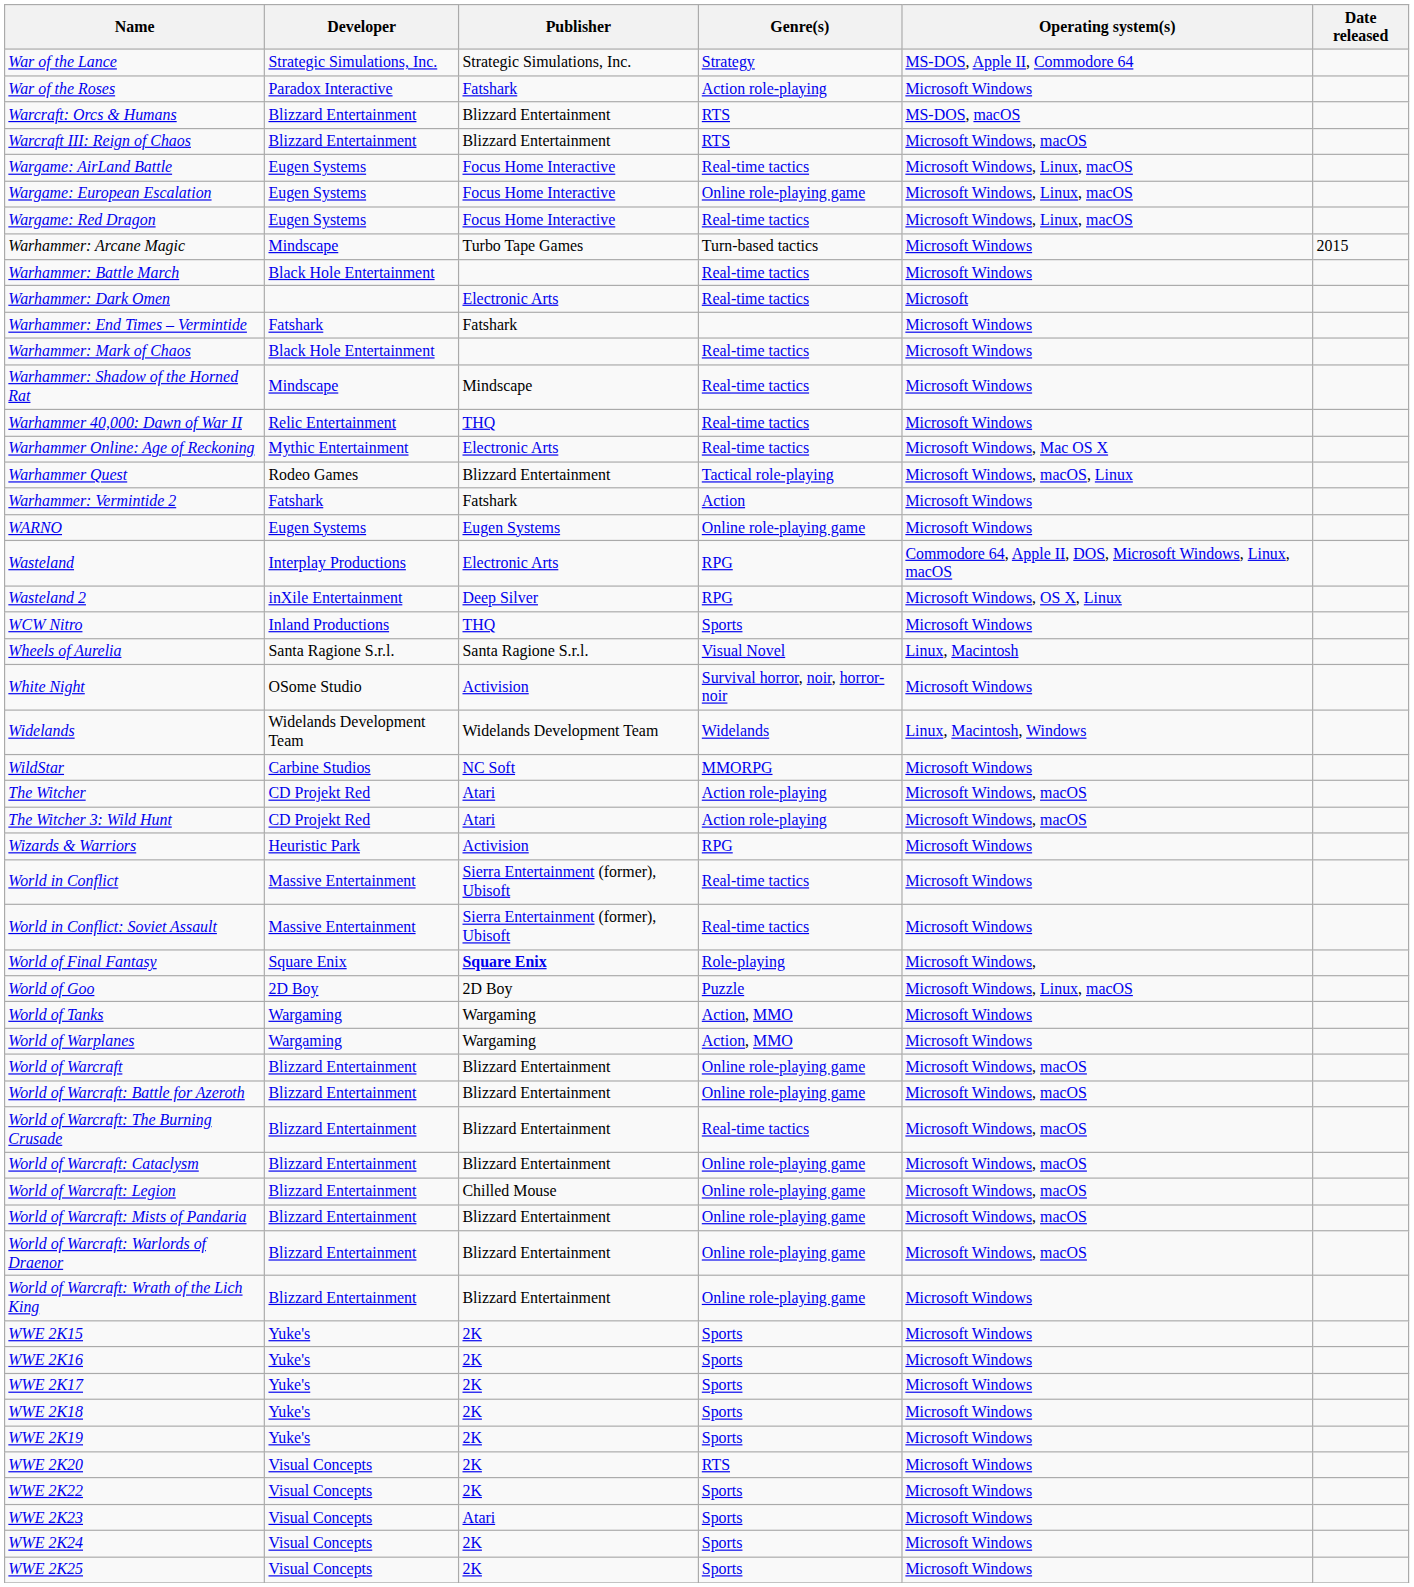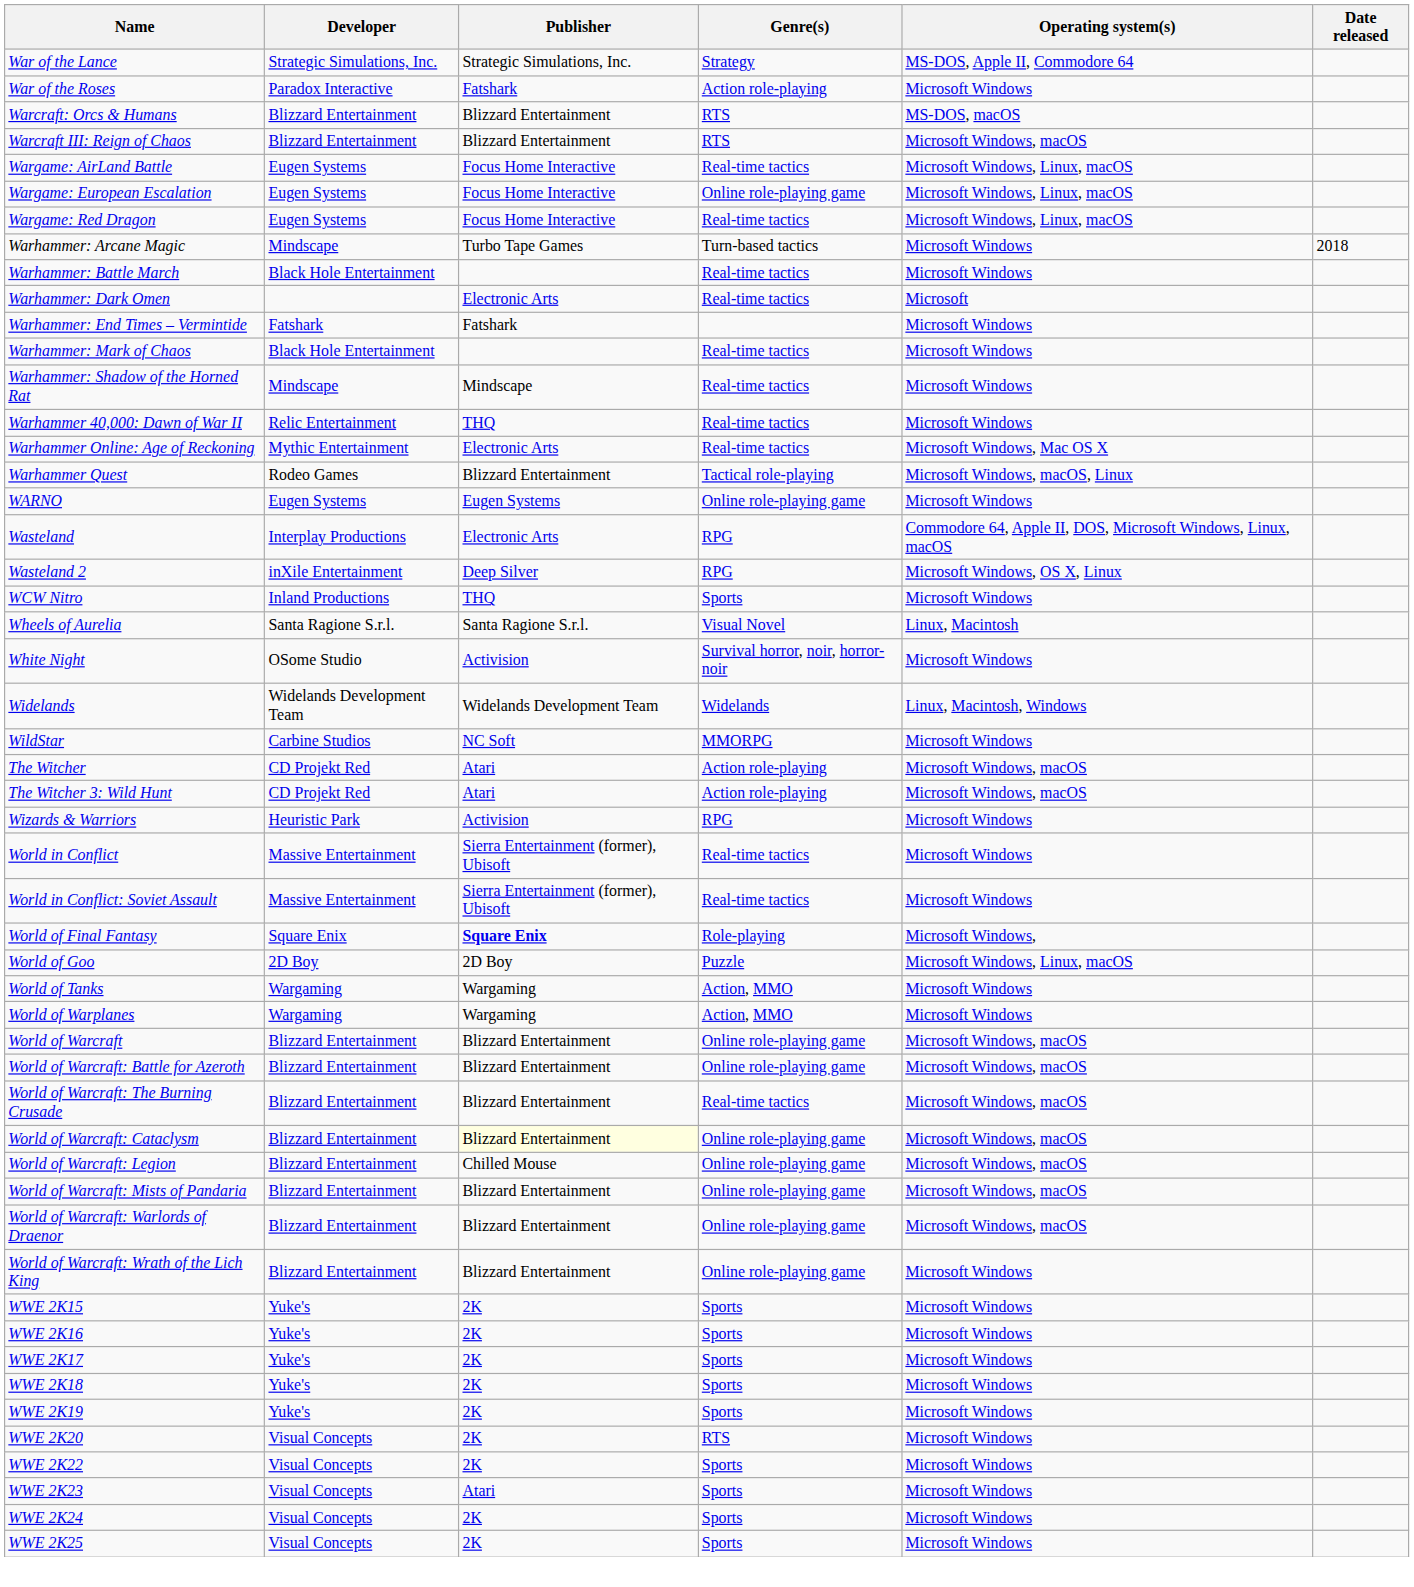 <table class="wikitable sortable" style="font-size:85%; width:95%">
 <tr>
 <th>Name</th>
 <th>Developer</th>
 <th>Publisher</th>
 <th>Genre(s)</th>
 <th>Operating system(s)</th>
 <th>Date released</th>
 </tr>
 <tr>
 <td><em><a href='#'>War of the Lance</a></em></td>
 <td><a href='#'>Strategic Simulations, Inc.</a></td>
 <td>Strategic Simulations, Inc.</td>
 <td><a href='#'>Strategy</a></td>
 <td><a href='#'>MS-DOS</a>, <a href='#'>Apple II</a>, <a href='#'>Commodore 64</a></td>
 <td></td>
 </tr>
 <tr>
 <td><em><a href='#'>War of the Roses</a></em></td>
 <td><a href='#'>Paradox Interactive</a></td>
 <td><a href='#'>Fatshark</a></td>
 <td><a href='#'>Action role-playing</a></td>
 <td><a href='#'>Microsoft Windows</a></td>
 <td></td>
 </tr>
 <tr>
 <td><em><a href='#'>Warcraft: Orcs & Humans</a></em></td>
 <td><a href='#'>Blizzard Entertainment</a></td>
 <td>Blizzard Entertainment</td>
 <td><a href='#'>RTS</a></td>
 <td><a href='#'>MS-DOS</a>, <a href='#'>macOS</a></td>
 <td></td>
 </tr>
 <tr>
 <td><em><a href='#'>Warcraft III: Reign of Chaos</a></em></td>
 <td><a href='#'>Blizzard Entertainment</a></td>
 <td>Blizzard Entertainment</td>
 <td><a href='#'>RTS</a></td>
 <td><a href='#'>Microsoft Windows</a>, <a href='#'>macOS</a></td>
 <td></td>
 </tr>
 <tr>
 <td><em><a href='#'>Wargame: AirLand Battle</a></em></td>
 <td><a href='#'>Eugen Systems</a></td>
 <td><a href='#'>Focus Home Interactive</a></td>
 <td><a href='#'>Real-time tactics</a></td>
 <td><a href='#'>Microsoft Windows</a>, <a href='#'>Linux</a>, <a href='#'>macOS</a></td>
 <td></td>
 </tr>
 <tr>
 <td><em><a href='#'>Wargame: European Escalation</a></em></td>
 <td><a href='#'>Eugen Systems</a></td>
 <td><a href='#'>Focus Home Interactive</a></td>
 <td><a href='#'>Online role-playing game</a></td>
 <td><a href='#'>Microsoft Windows</a>, <a href='#'>Linux</a>, <a href='#'>macOS</a></td>
 <td></td>
 </tr>
 <tr>
 <td><em><a href='#'>Wargame: Red Dragon</a></em></td>
 <td><a href='#'>Eugen Systems</a></td>
 <td><a href='#'>Focus Home Interactive</a></td>
 <td><a href='#'>Real-time tactics</a></td>
 <td><a href='#'>Microsoft Windows</a>, <a href='#'>Linux</a>, <a href='#'>macOS</a></td>
 <td></td>
 </tr>
 <tr>
 <td><em>Warhammer: Arcane Magic</em></td>
 <td><a href='#'>Mindscape</a></td>
 <td>Turbo Tape Games</td>
 <td>Turn-based tactics</td>
 <td><a href='#'>Microsoft Windows</a></td>
-<td>2015</td>
+<td>2018</td>
 </tr>
 <tr>
 <td><em><a href='#'>Warhammer: Battle March</a></em></td>
 <td><a href='#'>Black Hole Entertainment</a></td>
 <td></td>
 <td><a href='#'>Real-time tactics</a></td>
 <td><a href='#'>Microsoft Windows</a></td>
 <td></td>
 </tr>
 <tr>
 <td><em><a href='#'>Warhammer: Dark Omen</a></em></td>
 <td></td>
 <td><a href='#'>Electronic Arts</a></td>
 <td><a href='#'>Real-time tactics</a></td>
 <td><a href='#'>Microsoft</a></td>
 <td></td>
 </tr>
 <tr>
 <td><em><a href='#'>Warhammer: End Times – Vermintide</a></em></td>
 <td><a href='#'>Fatshark</a></td>
 <td>Fatshark</td>
 <td></td>
 <td><a href='#'>Microsoft Windows</a></td>
 <td></td>
 </tr>
 <tr>
 <td><em><a href='#'>Warhammer: Mark of Chaos</a></em></td>
 <td><a href='#'>Black Hole Entertainment</a></td>
 <td></td>
 <td><a href='#'>Real-time tactics</a></td>
 <td><a href='#'>Microsoft Windows</a></td>
 <td></td>
 </tr>
 <tr>
 <td><em><a href='#'>Warhammer: Shadow of the Horned Rat</a></em></td>
 <td><a href='#'>Mindscape</a></td>
 <td>Mindscape</td>
 <td><a href='#'>Real-time tactics</a></td>
 <td><a href='#'>Microsoft Windows</a></td>
 <td></td>
 </tr>
 <tr>
 <td><em><a href='#'>Warhammer 40,000: Dawn of War II</a></em></td>
 <td><a href='#'>Relic Entertainment</a></td>
 <td><a href='#'>THQ</a></td>
 <td><a href='#'>Real-time tactics</a></td>
 <td><a href='#'>Microsoft Windows</a></td>
 <td></td>
 </tr>
 <tr>
 <td><em><a href='#'>Warhammer Online: Age of Reckoning</a></em></td>
 <td><a href='#'>Mythic Entertainment</a></td>
 <td><a href='#'>Electronic Arts</a></td>
 <td><a href='#'>Real-time tactics</a></td>
 <td><a href='#'>Microsoft Windows</a>, <a href='#'>Mac OS X</a></td>
 <td></td>
 </tr>
 <tr>
 <td><em><a href='#'>Warhammer Quest</a></em></td>
 <td>Rodeo Games</td>
 <td>Blizzard Entertainment</td>
 <td><a href='#'>Tactical role-playing</a></td>
 <td><a href='#'>Microsoft Windows</a>, <a href='#'>macOS</a>, <a href='#'>Linux</a></td>
-<td></td>
-</tr>
-<tr>
-<td><em><a href='#'>Warhammer: Vermintide 2</a></em></td>
-<td><a href='#'>Fatshark</a></td>
-<td>Fatshark</td>
-<td><a href='#'>Action</a></td>
-<td><a href='#'>Microsoft Windows</a></td>
 <td></td>
 </tr>
 <tr>
 <td><em><a href='#'>WARNO</a></em></td>
 <td><a href='#'>Eugen Systems</a></td>
 <td><a href='#'>Eugen Systems</a></td>
 <td><a href='#'>Online role-playing game</a></td>
 <td><a href='#'>Microsoft Windows</a></td>
 <td></td>
 </tr>
 <tr>
 <td><em><a href='#'>Wasteland</a></em></td>
 <td><a href='#'>Interplay Productions</a></td>
 <td><a href='#'>Electronic Arts</a></td>
 <td><a href='#'>RPG</a></td>
 <td><a href='#'>Commodore 64</a>, <a href='#'>Apple II</a>, <a href='#'>DOS</a>, <a href='#'>Microsoft Windows</a>, <a href='#'>Linux</a>, <a href='#'>macOS</a></td>
 <td></td>
 </tr>
 <tr>
 <td><em><a href='#'>Wasteland 2</a></em></td>
 <td><a href='#'>inXile Entertainment</a></td>
 <td><a href='#'>Deep Silver</a></td>
 <td><a href='#'>RPG</a></td>
 <td><a href='#'>Microsoft Windows</a>, <a href='#'>OS X</a>, <a href='#'>Linux</a></td>
 <td></td>
 </tr>
 <tr>
 <td><em><a href='#'>WCW Nitro</a></em></td>
 <td><a href='#'>Inland Productions</a></td>
 <td><a href='#'>THQ</a></td>
 <td><a href='#'>Sports</a></td>
 <td><a href='#'>Microsoft Windows</a></td>
 <td></td>
 </tr>
 <tr>
 <td><em><a href='#'>Wheels of Aurelia</a></em></td>
 <td>Santa Ragione S.r.l.</td>
 <td>Santa Ragione S.r.l.</td>
 <td><a href='#'>Visual Novel</a></td>
 <td><a href='#'>Linux</a>, <a href='#'>Macintosh</a></td>
 <td></td>
 </tr>
 <tr>
 <td><em><a href='#'>White Night</a></em></td>
 <td>OSome Studio</td>
 <td><a href='#'>Activision</a></td>
 <td><a href='#'>Survival horror</a>, <a href='#'>noir</a>, <a href='#'>horror-noir</a></td>
 <td><a href='#'>Microsoft Windows</a></td>
 <td></td>
 </tr>
 <tr>
 <td><em><a href='#'>Widelands</a></em></td>
 <td>Widelands Development Team</td>
 <td>Widelands Development Team</td>
 <td><a href='#'>Widelands</a></td>
 <td><a href='#'>Linux</a>, <a href='#'>Macintosh</a>, <a href='#'>Windows</a></td>
 <td></td>
 </tr>
 <tr>
 <td><em><a href='#'>WildStar</a></em></td>
 <td><a href='#'>Carbine Studios</a></td>
 <td><a href='#'>NC Soft</a></td>
 <td><a href='#'>MMORPG</a></td>
 <td><a href='#'>Microsoft Windows</a></td>
 <td></td>
 </tr>
 <tr>
 <td><em><a href='#'>The Witcher</a></em></td>
 <td><a href='#'>CD Projekt Red</a></td>
 <td><a href='#'>Atari</a></td>
 <td><a href='#'>Action role-playing</a></td>
 <td><a href='#'>Microsoft Windows</a>, <a href='#'>macOS</a></td>
 <td></td>
 </tr>
 <tr>
 <td><em><a href='#'>The Witcher 3: Wild Hunt</a></em></td>
 <td><a href='#'>CD Projekt Red</a></td>
 <td><a href='#'>Atari</a></td>
 <td><a href='#'>Action role-playing</a></td>
 <td><a href='#'>Microsoft Windows</a>, <a href='#'>macOS</a></td>
 <td></td>
 </tr>
 <tr>
 <td><em><a href='#'>Wizards & Warriors</a></em></td>
 <td><a href='#'>Heuristic Park</a></td>
 <td><a href='#'>Activision</a></td>
 <td><a href='#'>RPG</a></td>
 <td><a href='#'>Microsoft Windows</a></td>
 <td></td>
 </tr>
 <tr>
 <td><em><a href='#'>World in Conflict</a></em></td>
 <td><a href='#'>Massive Entertainment</a></td>
 <td><a href='#'>Sierra Entertainment</a> (former), <a href='#'>Ubisoft</a></td>
 <td><a href='#'>Real-time tactics</a></td>
 <td><a href='#'>Microsoft Windows</a></td>
 <td></td>
 </tr>
 <tr>
 <td><em><a href='#'>World in Conflict: Soviet Assault</a></em></td>
 <td><a href='#'>Massive Entertainment</a></td>
 <td><a href='#'>Sierra Entertainment</a> (former), <a href='#'>Ubisoft</a></td>
 <td><a href='#'>Real-time tactics</a></td>
 <td><a href='#'>Microsoft Windows</a></td>
 <td></td>
 </tr>
 <tr>
 <td><em><a href='#'>World of Final Fantasy</a></em></td>
 <td><a href='#'>Square Enix</a></td>
 <td><strong><a href='#'>Square Enix</a></strong></td>
 <td><a href='#'>Role-playing</a></td>
 <td><a href='#'>Microsoft Windows</a>,</td>
 <td></td>
 </tr>
 <tr>
 <td><em><a href='#'>World of Goo</a></em></td>
 <td><a href='#'>2D Boy</a></td>
 <td>2D Boy</td>
 <td><a href='#'>Puzzle</a></td>
 <td><a href='#'>Microsoft Windows</a>, <a href='#'>Linux</a>, <a href='#'>macOS</a></td>
 <td></td>
 </tr>
 <tr>
 <td><em><a href='#'>World of Tanks</a></em></td>
 <td><a href='#'>Wargaming</a></td>
 <td>Wargaming</td>
 <td><a href='#'>Action</a>, <a href='#'>MMO</a></td>
 <td><a href='#'>Microsoft Windows</a></td>
 <td></td>
 </tr>
 <tr>
 <td><em><a href='#'>World of Warplanes</a></em></td>
 <td><a href='#'>Wargaming</a></td>
 <td>Wargaming</td>
 <td><a href='#'>Action</a>, <a href='#'>MMO</a></td>
 <td><a href='#'>Microsoft Windows</a></td>
 <td></td>
 </tr>
 <tr>
 <td><em><a href='#'>World of Warcraft</a></em></td>
 <td><a href='#'>Blizzard Entertainment</a></td>
 <td>Blizzard Entertainment</td>
 <td><a href='#'>Online role-playing game</a></td>
 <td><a href='#'>Microsoft Windows</a>, <a href='#'>macOS</a></td>
 <td></td>
 </tr>
 <tr>
 <td><em><a href='#'>World of Warcraft: Battle for Azeroth</a></em></td>
 <td><a href='#'>Blizzard Entertainment</a></td>
 <td>Blizzard Entertainment</td>
 <td><a href='#'>Online role-playing game</a></td>
 <td><a href='#'>Microsoft Windows</a>, <a href='#'>macOS</a></td>
 <td></td>
 </tr>
 <tr>
 <td><em><a href='#'>World of Warcraft: The Burning Crusade</a></em></td>
 <td><a href='#'>Blizzard Entertainment</a></td>
 <td>Blizzard Entertainment</td>
 <td><a href='#'>Real-time tactics</a></td>
 <td><a href='#'>Microsoft Windows</a>, <a href='#'>macOS</a></td>
 <td></td>
 </tr>
 <tr>
 <td><em><a href='#'>World of Warcraft: Cataclysm</a></em></td>
 <td><a href='#'>Blizzard Entertainment</a></td>
-<td>Blizzard Entertainment</td>
+<td style="background: lightyellow;">Blizzard Entertainment</td>
 <td><a href='#'>Online role-playing game</a></td>
 <td><a href='#'>Microsoft Windows</a>, <a href='#'>macOS</a></td>
 <td></td>
 </tr>
 <tr>
 <td><em><a href='#'>World of Warcraft: Legion</a></em></td>
 <td><a href='#'>Blizzard Entertainment</a></td>
 <td>Chilled Mouse</td>
 <td><a href='#'>Online role-playing game</a></td>
 <td><a href='#'>Microsoft Windows</a>, <a href='#'>macOS</a></td>
 <td></td>
 </tr>
 <tr>
 <td><em><a href='#'>World of Warcraft: Mists of Pandaria</a></em></td>
 <td><a href='#'>Blizzard Entertainment</a></td>
 <td>Blizzard Entertainment</td>
 <td><a href='#'>Online role-playing game</a></td>
 <td><a href='#'>Microsoft Windows</a>, <a href='#'>macOS</a></td>
 <td></td>
 </tr>
 <tr>
 <td><em><a href='#'>World of Warcraft: Warlords of Draenor</a></em></td>
 <td><a href='#'>Blizzard Entertainment</a></td>
 <td>Blizzard Entertainment</td>
 <td><a href='#'>Online role-playing game</a></td>
 <td><a href='#'>Microsoft Windows</a>, <a href='#'>macOS</a></td>
 <td></td>
 </tr>
 <tr>
 <td><em><a href='#'>World of Warcraft: Wrath of the Lich King</a></em></td>
 <td><a href='#'>Blizzard Entertainment</a></td>
 <td>Blizzard Entertainment</td>
 <td><a href='#'>Online role-playing game</a></td>
 <td><a href='#'>Microsoft Windows</a></td>
 <td></td>
 </tr>
 <tr>
 <td><em><a href='#'>WWE 2K15</a></em></td>
 <td><a href='#'>Yuke's</a></td>
 <td><a href='#'>2K</a></td>
 <td><a href='#'>Sports</a></td>
 <td><a href='#'>Microsoft Windows</a></td>
 <td></td>
 </tr>
 <tr>
 <td><em><a href='#'>WWE 2K16</a></em></td>
 <td><a href='#'>Yuke's</a></td>
 <td><a href='#'>2K</a></td>
 <td><a href='#'>Sports</a></td>
 <td><a href='#'>Microsoft Windows</a></td>
 <td></td>
 </tr>
 <tr>
 <td><em><a href='#'>WWE 2K17</a></em></td>
 <td><a href='#'>Yuke's</a></td>
 <td><a href='#'>2K</a></td>
 <td><a href='#'>Sports</a></td>
 <td><a href='#'>Microsoft Windows</a></td>
 <td></td>
 </tr>
 <tr>
 <td><em><a href='#'>WWE 2K18</a></em></td>
 <td><a href='#'>Yuke's</a></td>
 <td><a href='#'>2K</a></td>
 <td><a href='#'>Sports</a></td>
 <td><a href='#'>Microsoft Windows</a></td>
 <td></td>
 </tr>
 <tr>
 <td><em><a href='#'>WWE 2K19</a></em></td>
 <td><a href='#'>Yuke's</a></td>
 <td><a href='#'>2K</a></td>
 <td><a href='#'>Sports</a></td>
 <td><a href='#'>Microsoft Windows</a></td>
 <td></td>
 </tr>
 <tr>
 <td><em><a href='#'>WWE 2K20</a></em></td>
 <td><a href='#'>Visual Concepts</a></td>
 <td><a href='#'>2K</a></td>
 <td><a href='#'>RTS</a></td>
 <td><a href='#'>Microsoft Windows</a></td>
 <td></td>
 </tr>
 <tr>
 <td><em><a href='#'>WWE 2K22</a></em></td>
 <td><a href='#'>Visual Concepts</a></td>
 <td><a href='#'>2K</a></td>
 <td><a href='#'>Sports</a></td>
 <td><a href='#'>Microsoft Windows</a></td>
 <td></td>
 </tr>
 <tr>
 <td><em><a href='#'>WWE 2K23</a></em></td>
 <td><a href='#'>Visual Concepts</a></td>
 <td><a href='#'>Atari</a></td>
 <td><a href='#'>Sports</a></td>
 <td><a href='#'>Microsoft Windows</a></td>
 <td></td>
 </tr>
 <tr>
 <td><em><a href='#'>WWE 2K24</a></em></td>
 <td><a href='#'>Visual Concepts</a></td>
 <td><a href='#'>2K</a></td>
 <td><a href='#'>Sports</a></td>
 <td><a href='#'>Microsoft Windows</a></td>
 <td></td>
 </tr>
 <tr>
 <td><em><a href='#'>WWE 2K25</a></em></td>
 <td><a href='#'>Visual Concepts</a></td>
 <td><a href='#'>2K</a></td>
 <td><a href='#'>Sports</a></td>
 <td><a href='#'>Microsoft Windows</a></td>
 <td></td>
 </tr>
 </table>
